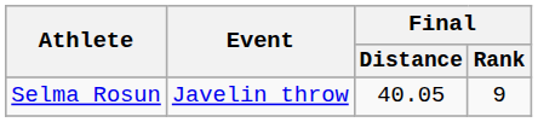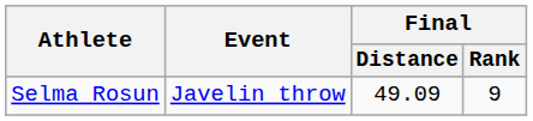 <table class="wikitable" style="font-size:90%">
 <tr>
 <th rowspan=2>Athlete</th>
 <th rowspan=2>Event</th>
 <th colspan=2>Final</th>
 </tr>
 <tr style="font-size:95%">
 <th>Distance</th>
 <th>Rank</th>
 </tr>
 <tr align=center>
 <td align=left><a href='#'>Selma Rosun</a></td>
 <td style="text-align:left;"><a href='#'>Javelin throw</a></td>
-<td>40.05</td>
+<td>49.09</td>
 <td>9</td>
 </tr>
 </table>
